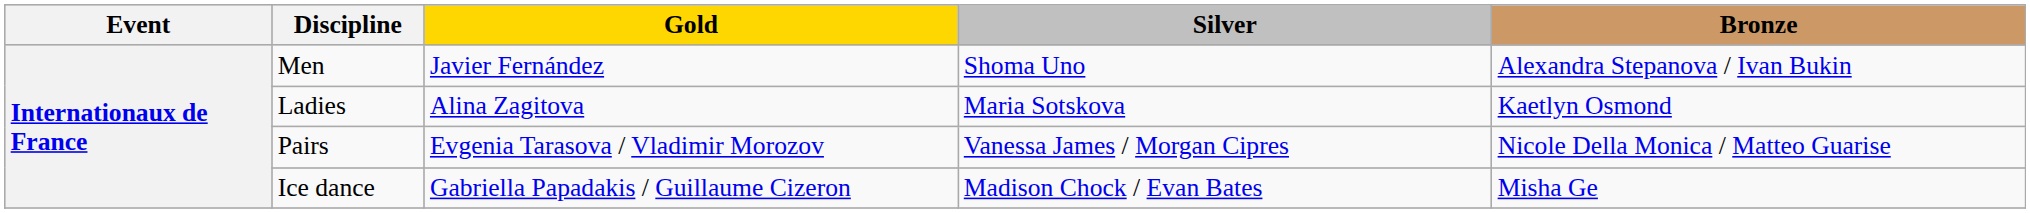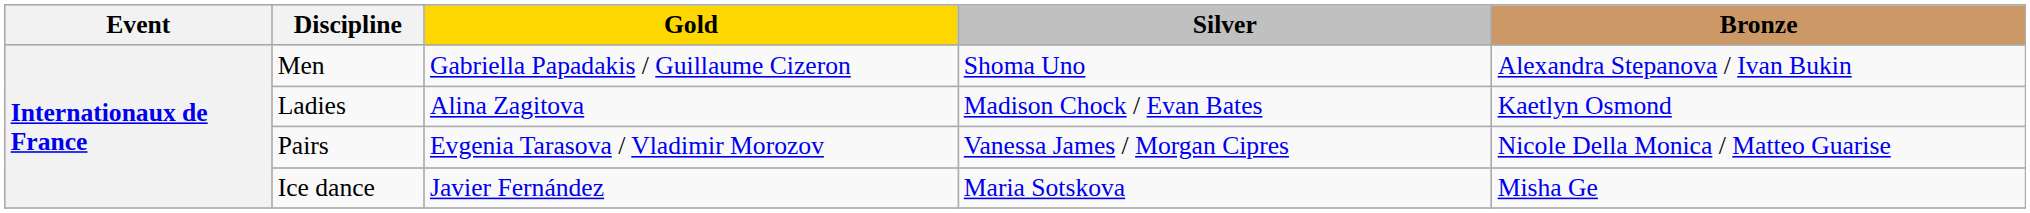 <table class="wikitable unsortable" style="text-align:left; width:100%;">
 <tr>
 <th scope="col" style="width:10%">Event</th>
 <th scope="col" style="width:5%">Discipline</th>
 <td scope="col" style="text-align:center; width:20%; background:gold"><strong>Gold</strong></td>
 <td scope="col" style="text-align:center; width:20%; background:silver"><strong>Silver</strong></td>
 <td scope="col" style="text-align:center; width:20%; background:#c96"><strong>Bronze</strong></td>
 </tr>
 <tr>
 <th scope="row" style="text-align:left" rowspan="4"> <a href='#'>Internationaux de France</a></th>
 <td>Men</td>
-<td> <a href='#'>Javier Fernández</a></td>
+<td> <a href='#'>Gabriella Papadakis</a> / <a href='#'>Guillaume Cizeron</a></td>
 <td> <a href='#'>Shoma Uno</a></td>
 <td> <a href='#'>Alexandra Stepanova</a> / <a href='#'>Ivan Bukin</a></td>
 </tr>
 <tr>
 <td>Ladies</td>
 <td> <a href='#'>Alina Zagitova</a></td>
-<td> <a href='#'>Maria Sotskova</a></td>
+<td> <a href='#'>Madison Chock</a> / <a href='#'>Evan Bates</a></td>
 <td> <a href='#'>Kaetlyn Osmond</a></td>
 </tr>
 <tr>
 <td>Pairs</td>
 <td> <a href='#'>Evgenia Tarasova</a> / <a href='#'>Vladimir Morozov</a></td>
 <td> <a href='#'>Vanessa James</a> / <a href='#'>Morgan Cipres</a></td>
 <td> <a href='#'>Nicole Della Monica</a> / <a href='#'>Matteo Guarise</a></td>
 </tr>
 <tr>
 <td>Ice dance</td>
-<td> <a href='#'>Gabriella Papadakis</a> / <a href='#'>Guillaume Cizeron</a></td>
-<td> <a href='#'>Madison Chock</a> / <a href='#'>Evan Bates</a></td>
+<td> <a href='#'>Javier Fernández</a></td>
+<td> <a href='#'>Maria Sotskova</a></td>
 <td> <a href='#'>Misha Ge</a></td>
 </tr>
 </table>
